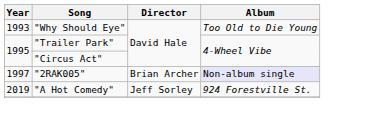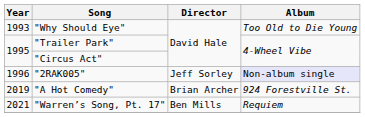 <table class="wikitable">
 <tr>
 <th>Year</th>
 <th>Song</th>
 <th>Director</th>
 <th>Album</th>
 </tr>
 <tr>
 <td rowspan="1">1993</td>
 <td>"Why Should Eye"</td>
 <td rowspan="3">David Hale</td>
 <td rowspan="1"><em>Too Old to Die Young</em></td>
 </tr>
 <tr>
 <td rowspan="2">1995</td>
 <td>"Trailer Park"</td>
 <td rowspan="2"><em>4-Wheel Vibe</em></td>
 </tr>
 <tr>
 <td>"Circus Act"</td>
 </tr>
 <tr>
-<td rowspan="1">1997</td>
+<td rowspan="1">1996</td>
 <td>"2RAK005"</td>
-<td>Brian Archer</td>
+<td>Jeff Sorley</td>
 <td rowspan="1" style="background: lavender;">Non-album single</td>
 </tr>
 <tr>
 <td rowspan="1">2019</td>
 <td>"A Hot Comedy"</td>
-<td>Jeff Sorley</td>
+<td>Brian Archer</td>
 <td rowspan="1"><em>924 Forestville St.</em></td>
+</tr>
+<tr>
+<td rowspan="1">2021</td>
+<td>"Warren’s Song, Pt. 17"</td>
+<td>Ben Mills</td>
+<td rowspan="1"><em>Requiem</em></td>
 </tr>
 <tr>
 </tr>
 </table>
